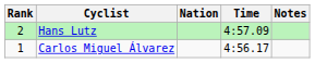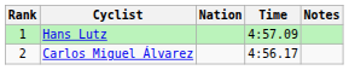 <table class="wikitable sortable" style=text-align:center>
 <tr>
 <th>Rank</th>
 <th>Cyclist</th>
 <th>Nation</th>
 <th>Time</th>
 <th>Notes</th>
 </tr>
 <tr bgcolor=bbf3bb>
-<td>2</td>
+<td>1</td>
 <td align=left data-sort-value="Lutz, Hans"><a href='#'>Hans Lutz</a></td>
 <td align=left></td>
 <td>4:57.09</td>
 <td></td>
 </tr>
 <tr>
-<td>1</td>
+<td>2</td>
 <td align=left data-sort-value="Álvarez, Carlos Miguel"><a href='#'>Carlos Miguel Álvarez</a></td>
 <td align=left></td>
 <td>4:56.17</td>
 <td></td>
 </tr>
 </table>
